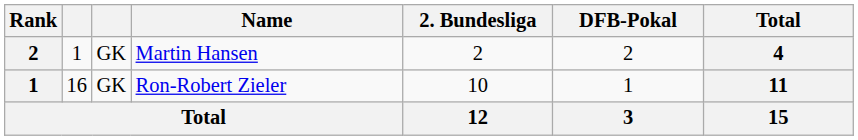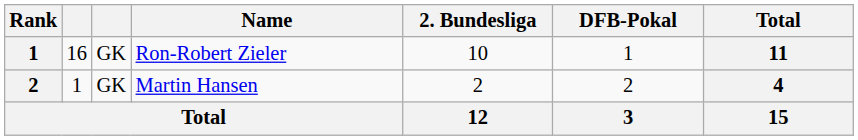 <table class="wikitable" style="text-align:center;">
 <tr>
 <th>Rank</th>
 <th></th>
 <th></th>
 <th width=205>Name</th>
 <th width=110>2. Bundesliga</th>
 <th width=110>DFB-Pokal</th>
 <th width=110>Total</th>
 </tr>
 <tr>
+<th>1</th>
+<td>16</td>
+<td>GK</td>
+<td align="left"> <a href='#'>Ron-Robert Zieler</a></td>
+<td>10</td>
+<td>1</td>
+<th>11</th>
+</tr>
+<tr>
 <th>2</th>
 <td>1</td>
 <td>GK</td>
 <td align="left"> <a href='#'>Martin Hansen</a></td>
 <td>2</td>
 <td>2</td>
 <th>4</th>
 </tr>
 <tr>
-<th>1</th>
-<td>16</td>
-<td>GK</td>
-<td align="left"> <a href='#'>Ron-Robert Zieler</a></td>
-<td>10</td>
-<td>1</td>
-<th>11</th>
-</tr>
-<tr>
 <th colspan=4>Total</th>
 <th>12</th>
 <th>3</th>
 <th>15</th>
 </tr>
 </table>
